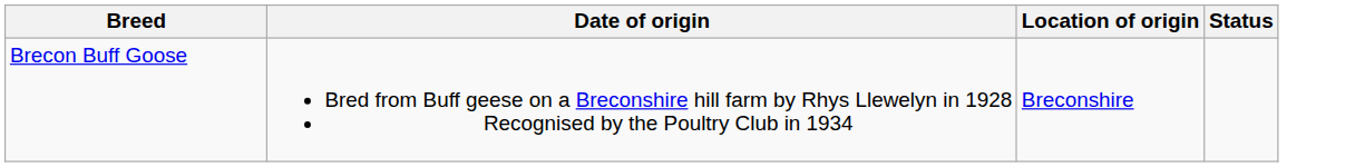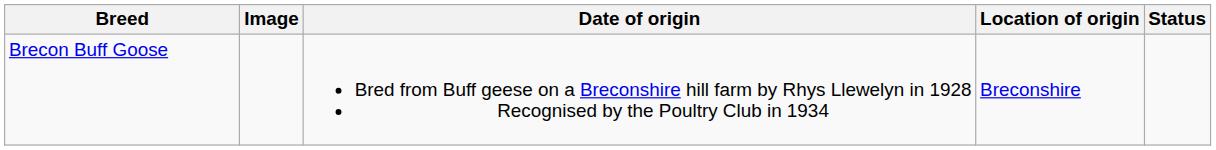 <table class="wikitable sortable">
 <tr>
 <th style="width: 12em;">Breed</th>
+<th>Image</th>
 <th>Date of origin</th>
 <th>Location of origin</th>
 <th>Status</th>
 </tr>
 <tr>
 <td valign="top"><a href='#'>Brecon Buff Goose</a></td>
+<td></td>
 <td align="center"><br><ul><li>Bred from Buff geese on a <a href='#'>Breconshire</a> hill farm by Rhys Llewelyn in 1928</li><li>Recognised by the Poultry Club in 1934</li></ul></td>
 <td><a href='#'>Breconshire</a></td>
 <td></td>
 </tr>
 </table>
